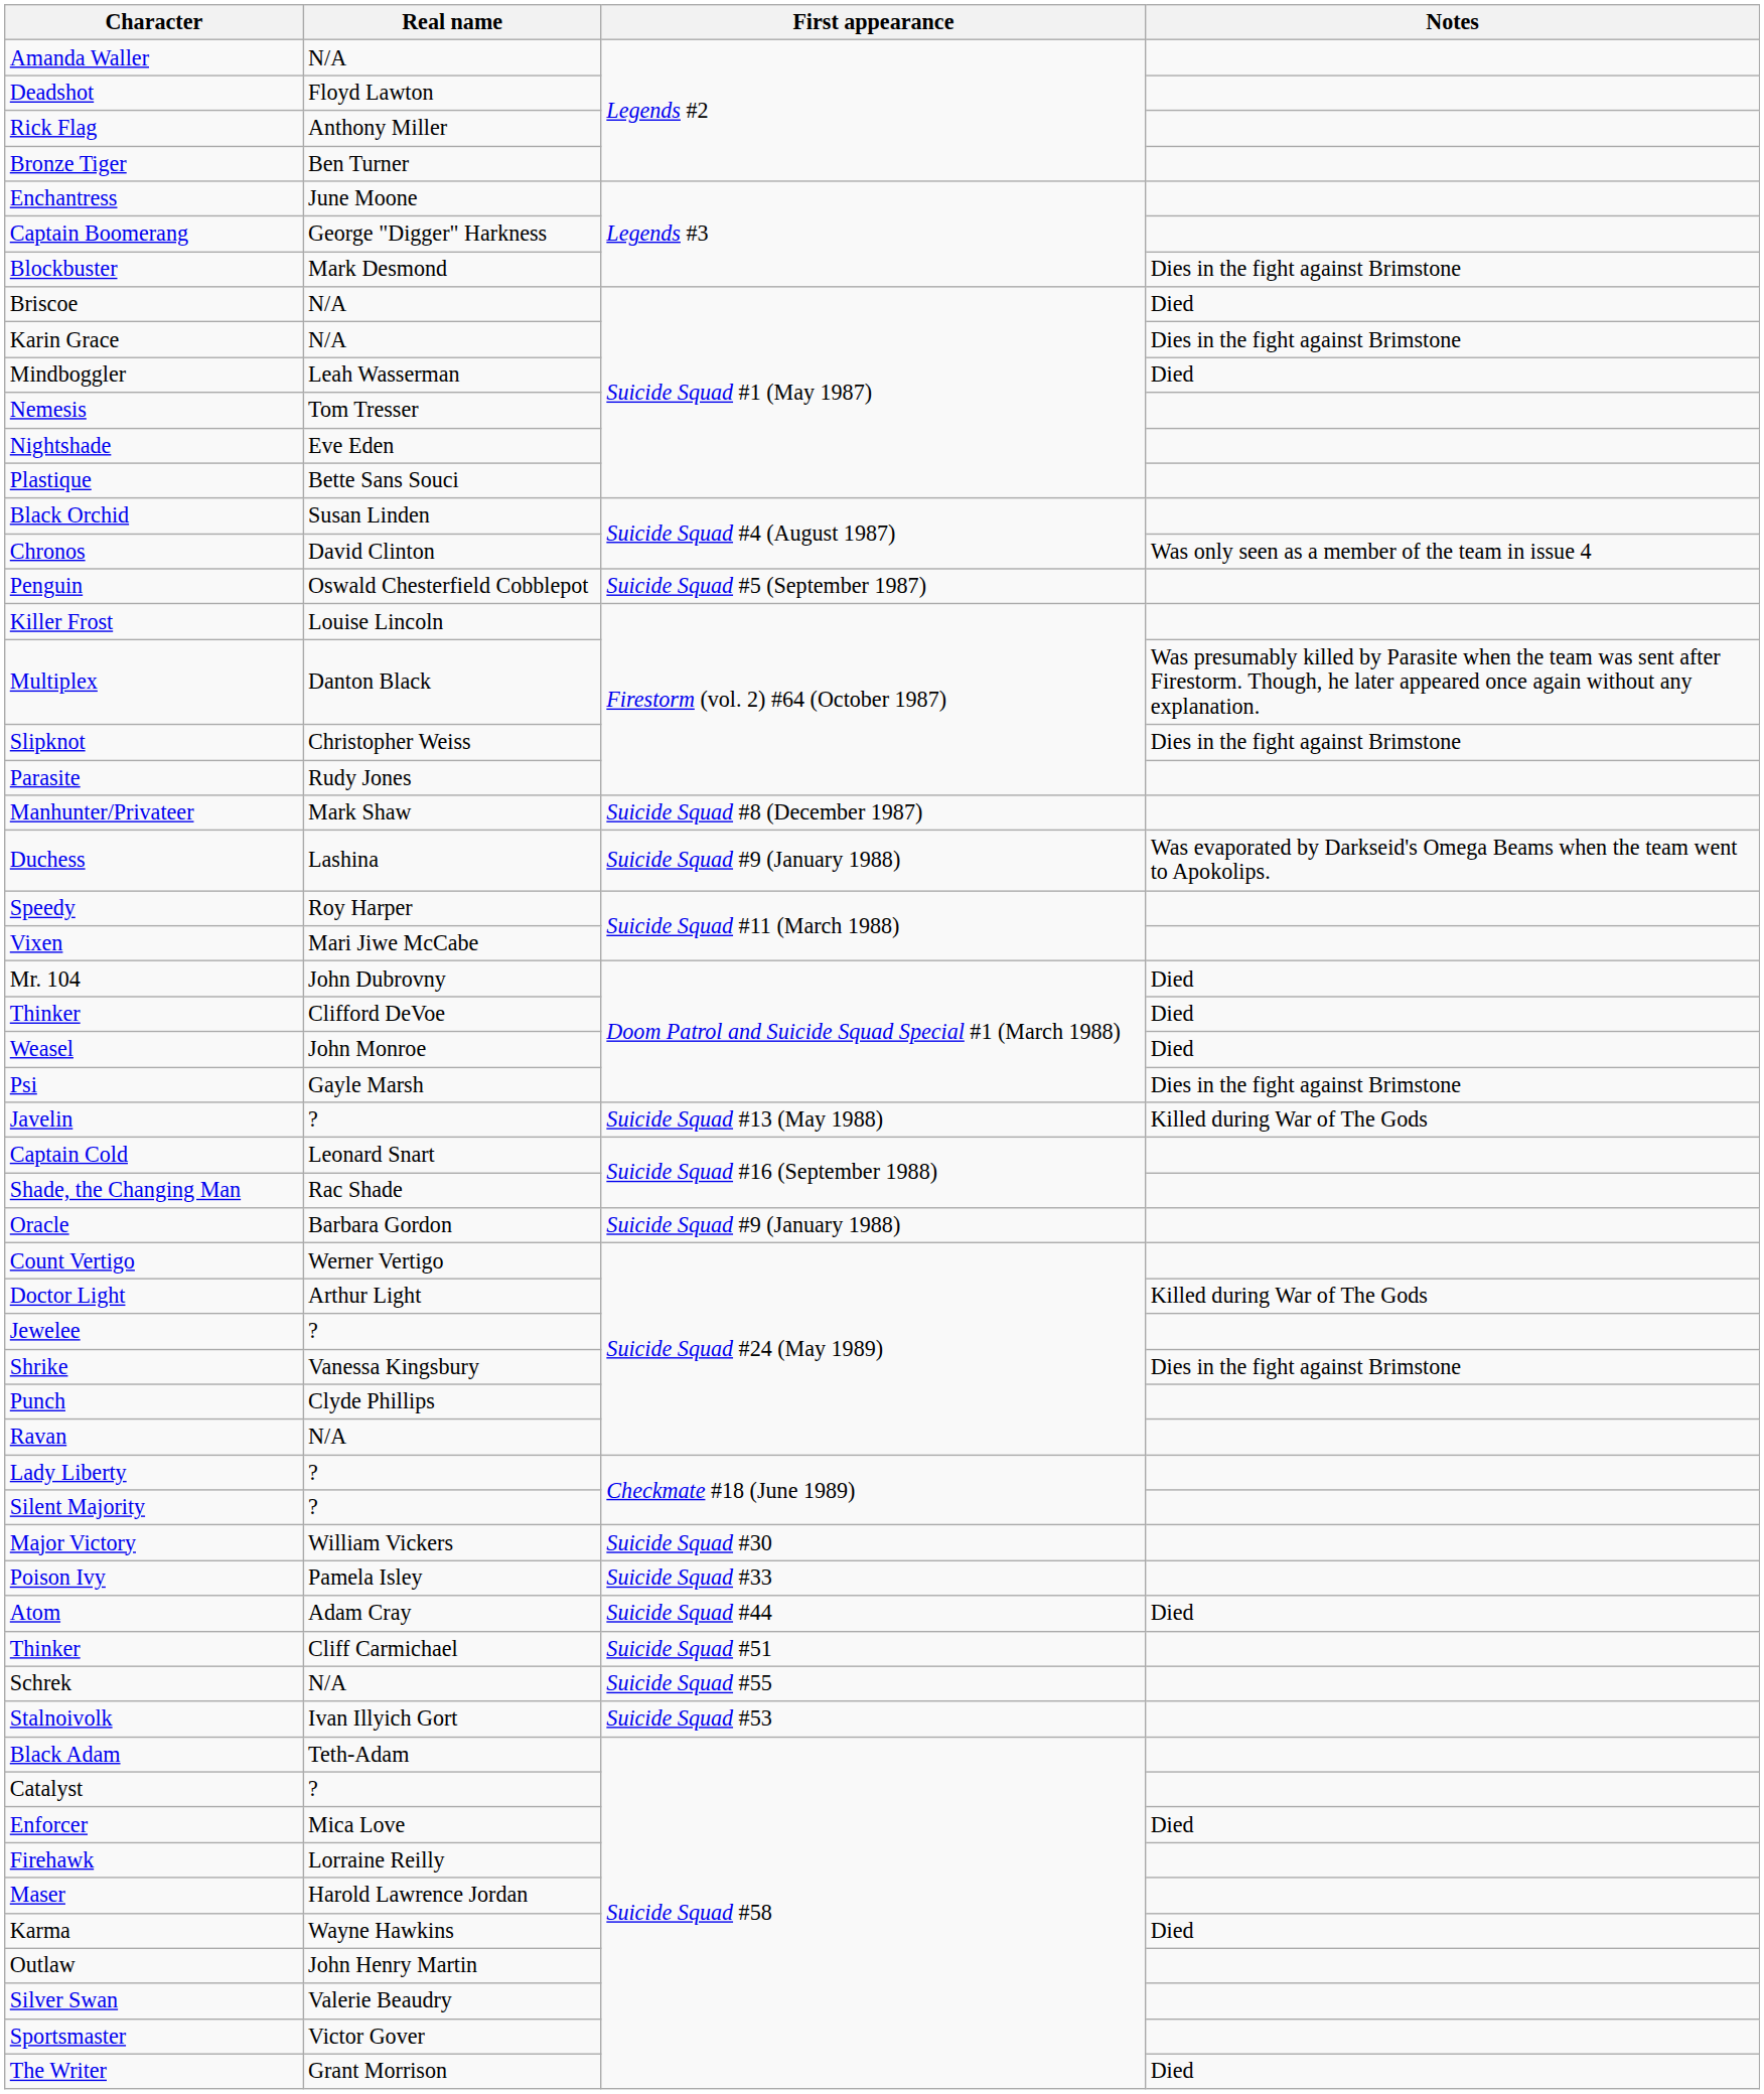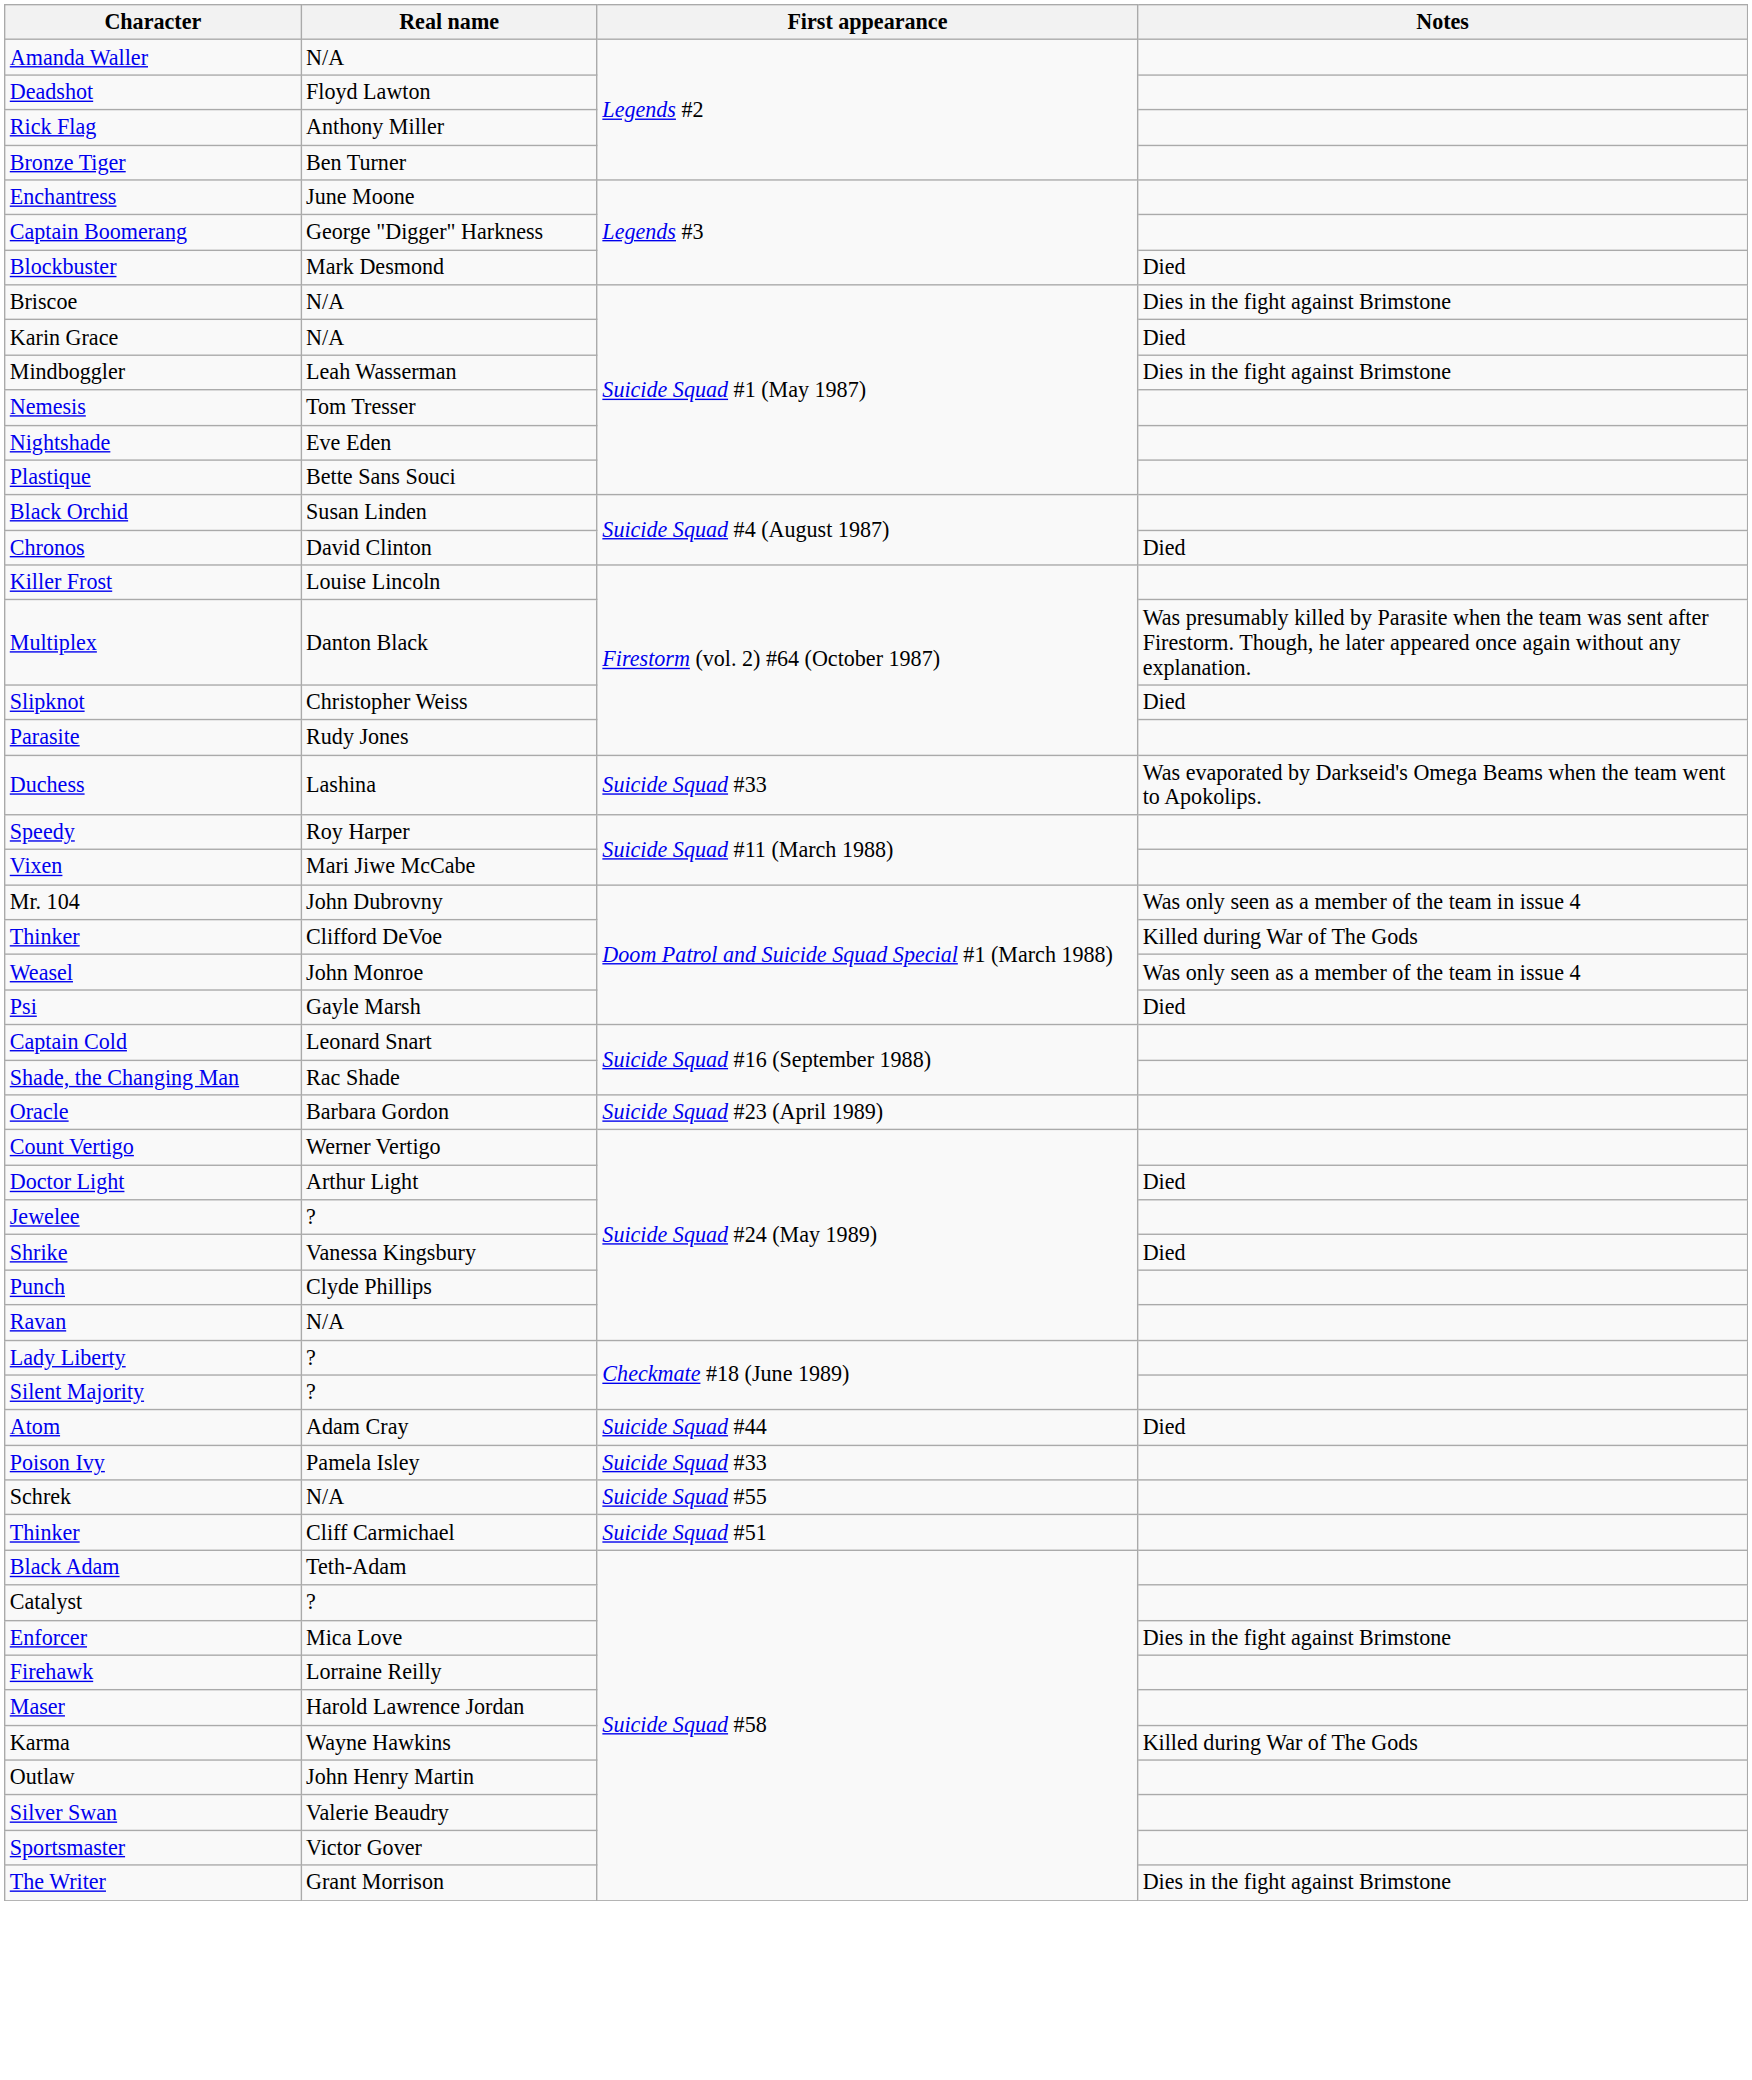 <table class="wikitable" width=100%>
 <tr>
 <th width=17%>Character</th>
 <th width=17%>Real name</th>
 <th width=31%>First appearance</th>
 <th width=35%>Notes</th>
 </tr>
 <tr>
 <td><a href='#'>Amanda Waller</a></td>
 <td>N/A</td>
 <td rowspan=4><em><a href='#'>Legends</a></em> #2</td>
 <td></td>
 </tr>
 <tr>
 <td><a href='#'>Deadshot</a></td>
 <td>Floyd Lawton</td>
 <td></td>
 </tr>
 <tr>
 <td><a href='#'>Rick Flag</a></td>
 <td>Anthony Miller</td>
 <td></td>
 </tr>
 <tr>
 <td><a href='#'>Bronze Tiger</a></td>
 <td>Ben Turner</td>
 <td></td>
 </tr>
 <tr>
 <td><a href='#'>Enchantress</a></td>
 <td>June Moone</td>
 <td rowspan=3><em><a href='#'>Legends</a></em> #3</td>
 <td></td>
 </tr>
 <tr>
 <td><a href='#'>Captain Boomerang</a></td>
 <td>George "Digger" Harkness</td>
 <td></td>
 </tr>
 <tr>
 <td><a href='#'>Blockbuster</a></td>
 <td>Mark Desmond</td>
-<td>Dies in the fight against Brimstone</td>
+<td>Died</td>
 </tr>
 <tr>
 <td>Briscoe</td>
 <td>N/A</td>
 <td rowspan=6><em><a href='#'>Suicide Squad</a></em> #1 (May 1987)</td>
-<td>Died</td>
+<td>Dies in the fight against Brimstone</td>
 </tr>
 <tr>
 <td>Karin Grace</td>
 <td>N/A</td>
-<td>Dies in the fight against Brimstone</td>
+<td>Died</td>
 </tr>
 <tr>
 <td>Mindboggler</td>
 <td>Leah Wasserman</td>
-<td>Died</td>
+<td>Dies in the fight against Brimstone</td>
 </tr>
 <tr>
 <td><a href='#'>Nemesis</a></td>
 <td>Tom Tresser</td>
 <td></td>
 </tr>
 <tr>
 <td><a href='#'>Nightshade</a></td>
 <td>Eve Eden</td>
 <td></td>
 </tr>
 <tr>
 <td><a href='#'>Plastique</a></td>
 <td>Bette Sans Souci</td>
 <td></td>
 </tr>
 <tr>
 <td><a href='#'>Black Orchid</a></td>
 <td>Susan Linden</td>
 <td rowspan=2><em><a href='#'>Suicide Squad</a></em> #4 (August 1987)</td>
 <td></td>
 </tr>
 <tr>
 <td><a href='#'>Chronos</a></td>
 <td>David Clinton</td>
-<td>Was only seen as a member of the team in issue 4</td>
-</tr>
-<tr>
-<td><a href='#'>Penguin</a></td>
-<td>Oswald Chesterfield Cobblepot</td>
-<td><em><a href='#'>Suicide Squad</a></em> #5 (September 1987)</td>
-<td></td>
+<td>Died</td>
 </tr>
 <tr>
 <td><a href='#'>Killer Frost</a></td>
 <td>Louise Lincoln</td>
 <td rowspan="4"><em><a href='#'>Firestorm</a></em> (vol. 2) #64 (October 1987)</td>
 <td></td>
 </tr>
 <tr>
 <td><a href='#'>Multiplex</a></td>
 <td>Danton Black</td>
 <td>Was presumably killed by Parasite when the team was sent after Firestorm. Though, he later appeared once again without any explanation.</td>
 </tr>
 <tr>
 <td><a href='#'>Slipknot</a></td>
 <td>Christopher Weiss</td>
-<td>Dies in the fight against Brimstone</td>
+<td>Died</td>
 </tr>
 <tr>
 <td><a href='#'>Parasite</a></td>
 <td>Rudy Jones</td>
 <td></td>
 </tr>
 <tr>
-<td><a href='#'>Manhunter/Privateer</a></td>
-<td>Mark Shaw</td>
-<td><em><a href='#'>Suicide Squad</a></em> #8 (December 1987)</td>
-<td></td>
-</tr>
-<tr>
 <td><a href='#'>Duchess</a></td>
 <td>Lashina</td>
-<td><em><a href='#'>Suicide Squad</a></em> #9 (January 1988)</td>
+<td><em><a href='#'>Suicide Squad</a></em> #33</td>
 <td>Was evaporated by Darkseid's Omega Beams when the team went to Apokolips.</td>
 </tr>
 <tr>
 <td><a href='#'>Speedy</a></td>
 <td>Roy Harper</td>
 <td rowspan="2"><em><a href='#'>Suicide Squad</a></em> #11 (March 1988)</td>
 <td></td>
 </tr>
 <tr>
 <td><a href='#'>Vixen</a></td>
 <td>Mari Jiwe McCabe</td>
 <td></td>
 </tr>
 <tr>
 <td>Mr. 104</td>
 <td>John Dubrovny</td>
 <td rowspan=4><em><a href='#'>Doom Patrol and Suicide Squad Special</a></em> #1 (March 1988)</td>
-<td>Died</td>
+<td>Was only seen as a member of the team in issue 4</td>
 </tr>
 <tr>
 <td><a href='#'>Thinker</a></td>
 <td>Clifford DeVoe</td>
-<td>Died</td>
+<td>Killed during War of The Gods</td>
 </tr>
 <tr>
 <td><a href='#'>Weasel</a></td>
 <td>John Monroe</td>
-<td>Died</td>
+<td>Was only seen as a member of the team in issue 4</td>
 </tr>
 <tr>
 <td><a href='#'>Psi</a></td>
 <td>Gayle Marsh</td>
-<td>Dies in the fight against Brimstone</td>
-</tr>
-<tr>
-<td><a href='#'>Javelin</a></td>
-<td>?</td>
-<td><em><a href='#'>Suicide Squad</a></em> #13 (May 1988)</td>
-<td>Killed during War of The Gods</td>
+<td>Died</td>
 </tr>
 <tr>
 <td><a href='#'>Captain Cold</a></td>
 <td>Leonard Snart</td>
 <td rowspan=2><em><a href='#'>Suicide Squad</a></em> #16 (September 1988)</td>
 <td></td>
 </tr>
 <tr>
 <td><a href='#'>Shade, the Changing Man</a></td>
 <td>Rac Shade</td>
 <td></td>
 </tr>
 <tr>
 <td><a href='#'>Oracle</a></td>
 <td>Barbara Gordon</td>
-<td><em><a href='#'>Suicide Squad</a></em> #9 (January 1988)</td>
+<td><em><a href='#'>Suicide Squad</a></em> #23 (April 1989)</td>
 <td></td>
 </tr>
 <tr>
 <td><a href='#'>Count Vertigo</a></td>
 <td>Werner Vertigo</td>
 <td rowspan=6><em><a href='#'>Suicide Squad</a></em> #24 (May 1989)</td>
 <td></td>
 </tr>
 <tr>
 <td><a href='#'>Doctor Light</a></td>
 <td>Arthur Light</td>
-<td>Killed during War of The Gods</td>
+<td>Died</td>
 </tr>
 <tr>
 <td><a href='#'>Jewelee</a></td>
 <td>?</td>
 <td></td>
 </tr>
 <tr>
 <td><a href='#'>Shrike</a></td>
 <td>Vanessa Kingsbury</td>
-<td>Dies in the fight against Brimstone</td>
+<td>Died</td>
 </tr>
 <tr>
 <td><a href='#'>Punch</a></td>
 <td>Clyde Phillips</td>
 <td></td>
 </tr>
 <tr>
 <td><a href='#'>Ravan</a></td>
 <td>N/A</td>
 <td></td>
 </tr>
 <tr>
 <td><a href='#'>Lady Liberty</a></td>
 <td>?</td>
 <td rowspan=2><em><a href='#'>Checkmate</a></em> #18 (June 1989)</td>
 <td></td>
 </tr>
 <tr>
 <td><a href='#'>Silent Majority</a></td>
 <td>?</td>
 <td></td>
 </tr>
 <tr>
-<td><a href='#'>Major Victory</a></td>
-<td>William Vickers</td>
-<td><em><a href='#'>Suicide Squad</a></em> #30</td>
-<td></td>
-</tr>
-<tr>
-<td><a href='#'>Poison Ivy</a></td>
-<td>Pamela Isley</td>
-<td><em><a href='#'>Suicide Squad</a></em> #33</td>
-<td></td>
-</tr>
-<tr>
 <td><a href='#'>Atom</a></td>
 <td>Adam Cray</td>
 <td><em><a href='#'>Suicide Squad</a></em> #44</td>
 <td>Died</td>
 </tr>
 <tr>
-<td><a href='#'>Thinker</a></td>
-<td>Cliff Carmichael</td>
-<td><em><a href='#'>Suicide Squad</a></em> #51</td>
+<td><a href='#'>Poison Ivy</a></td>
+<td>Pamela Isley</td>
+<td><em><a href='#'>Suicide Squad</a></em> #33</td>
 <td></td>
 </tr>
 <tr>
 <td>Schrek</td>
 <td>N/A</td>
 <td><em><a href='#'>Suicide Squad</a></em> #55</td>
 <td></td>
 </tr>
 <tr>
-<td><a href='#'>Stalnoivolk</a></td>
-<td>Ivan Illyich Gort</td>
-<td><em><a href='#'>Suicide Squad</a></em> #53</td>
+<td><a href='#'>Thinker</a></td>
+<td>Cliff Carmichael</td>
+<td><em><a href='#'>Suicide Squad</a></em> #51</td>
 <td></td>
 </tr>
 <tr>
 <td><a href='#'>Black Adam</a></td>
 <td>Teth-Adam</td>
 <td rowspan=10><em><a href='#'>Suicide Squad</a></em> #58</td>
 <td></td>
 </tr>
 <tr>
 <td>Catalyst</td>
 <td>?</td>
 <td></td>
 </tr>
 <tr>
 <td><a href='#'>Enforcer</a></td>
 <td>Mica Love</td>
-<td>Died</td>
+<td>Dies in the fight against Brimstone</td>
 </tr>
 <tr>
 <td><a href='#'>Firehawk</a></td>
 <td>Lorraine Reilly</td>
 <td></td>
 </tr>
 <tr>
 <td><a href='#'>Maser</a></td>
 <td>Harold Lawrence Jordan</td>
 <td></td>
 </tr>
 <tr>
 <td>Karma</td>
 <td>Wayne Hawkins</td>
-<td>Died</td>
+<td>Killed during War of The Gods</td>
 </tr>
 <tr>
 <td>Outlaw</td>
 <td>John Henry Martin</td>
 <td></td>
 </tr>
 <tr>
 <td><a href='#'>Silver Swan</a></td>
 <td>Valerie Beaudry</td>
 <td></td>
 </tr>
 <tr>
 <td><a href='#'>Sportsmaster</a></td>
 <td>Victor Gover</td>
 <td></td>
 </tr>
 <tr>
 <td><a href='#'>The Writer</a></td>
 <td>Grant Morrison</td>
-<td>Died</td>
+<td>Dies in the fight against Brimstone</td>
 </tr>
 </table>
